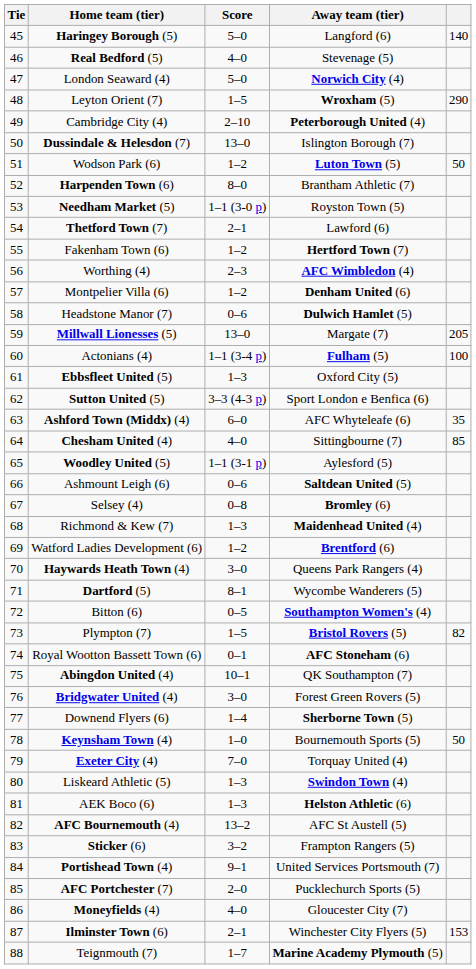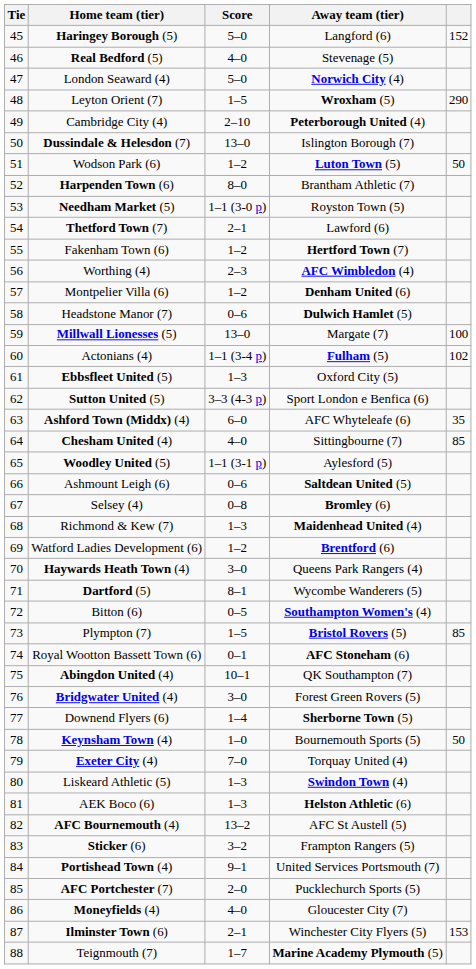 <table class="wikitable" style="text-align:center; font-size:85%">
 <tr>
 <th>Tie</th>
 <th>Home team (tier)</th>
 <th>Score</th>
 <th>Away team (tier)</th>
 <th></th>
 </tr>
 <tr>
 <td>45</td>
 <td><strong>Haringey Borough</strong> (5)</td>
 <td>5–0</td>
 <td>Langford (6)</td>
-<td>140</td>
+<td>152</td>
 </tr>
 <tr>
 <td>46</td>
 <td><strong>Real Bedford</strong> (5)</td>
 <td>4–0</td>
 <td>Stevenage (5)</td>
 <td></td>
 </tr>
 <tr>
 <td>47</td>
 <td>London Seaward (4)</td>
 <td>5–0</td>
 <td><strong><a href='#'>Norwich City</a></strong> (4)</td>
 <td></td>
 </tr>
 <tr>
 <td>48</td>
 <td>Leyton Orient (7)</td>
 <td>1–5</td>
 <td><strong>Wroxham</strong> (5)</td>
 <td>290</td>
 </tr>
 <tr>
 <td>49</td>
 <td>Cambridge City (4)</td>
 <td>2–10</td>
 <td><strong>Peterborough United</strong> (4)</td>
 <td></td>
 </tr>
 <tr>
 <td>50</td>
 <td><strong>Dussindale & Helesdon</strong> (7)</td>
 <td>13–0</td>
 <td>Islington Borough (7)</td>
 <td></td>
 </tr>
 <tr>
 <td>51</td>
 <td>Wodson Park (6)</td>
 <td>1–2</td>
 <td><strong><a href='#'>Luton Town</a></strong> (5)</td>
 <td>50</td>
 </tr>
 <tr>
 <td>52</td>
 <td><strong>Harpenden Town</strong> (6)</td>
 <td>8–0</td>
 <td>Brantham Athletic (7)</td>
 <td></td>
 </tr>
 <tr>
 <td>53</td>
 <td><strong>Needham Market</strong> (5)</td>
 <td>1–1 (3-0 <a href='#'>p</a>)</td>
 <td>Royston Town (5)</td>
 <td></td>
 </tr>
 <tr>
 <td>54</td>
 <td><strong>Thetford Town</strong> (7)</td>
 <td>2–1</td>
 <td>Lawford (6)</td>
 <td></td>
 </tr>
 <tr>
 <td>55</td>
 <td>Fakenham Town (6)</td>
 <td>1–2</td>
 <td><strong>Hertford Town</strong> (7)</td>
 <td></td>
 </tr>
 <tr>
 <td>56</td>
 <td>Worthing (4)</td>
 <td>2–3</td>
 <td><strong><a href='#'>AFC Wimbledon</a></strong> (4)</td>
 <td></td>
 </tr>
 <tr>
 <td>57</td>
 <td>Montpelier Villa (6)</td>
 <td>1–2</td>
 <td><strong>Denham United</strong> (6)</td>
 <td></td>
 </tr>
 <tr>
 <td>58</td>
 <td>Headstone Manor (7)</td>
 <td>0–6</td>
 <td><strong>Dulwich Hamlet</strong> (5)</td>
 <td></td>
 </tr>
 <tr>
 <td>59</td>
 <td><strong><a href='#'>Millwall Lionesses</a></strong> (5)</td>
 <td>13–0</td>
 <td>Margate (7)</td>
-<td>205</td>
+<td>100</td>
 </tr>
 <tr>
 <td>60</td>
 <td>Actonians (4)</td>
 <td>1–1 (3-4 <a href='#'>p</a>)</td>
 <td><strong><a href='#'>Fulham</a></strong> (5)</td>
-<td>100</td>
+<td>102</td>
 </tr>
 <tr>
 <td>61</td>
 <td><strong>Ebbsfleet United</strong> (5)</td>
 <td>1–3</td>
 <td>Oxford City (5)</td>
 <td></td>
 </tr>
 <tr>
 <td>62</td>
 <td><strong>Sutton United</strong> (5)</td>
 <td>3–3 (4-3 <a href='#'>p</a>)</td>
 <td>Sport London e Benfica (6)</td>
 <td></td>
 </tr>
 <tr>
 <td>63</td>
 <td><strong>Ashford Town (Middx)</strong> (4)</td>
 <td>6–0</td>
 <td>AFC Whyteleafe (6)</td>
 <td>35</td>
 </tr>
 <tr>
 <td>64</td>
 <td><strong>Chesham United</strong> (4)</td>
 <td>4–0</td>
 <td>Sittingbourne (7)</td>
 <td>85</td>
 </tr>
 <tr>
 <td>65</td>
 <td><strong>Woodley United</strong> (5)</td>
 <td>1–1 (3-1 <a href='#'>p</a>)</td>
 <td>Aylesford (5)</td>
 <td></td>
 </tr>
 <tr>
 <td>66</td>
 <td>Ashmount Leigh (6)</td>
 <td>0–6</td>
 <td><strong>Saltdean United</strong> (5)</td>
 <td></td>
 </tr>
 <tr>
 <td>67</td>
 <td>Selsey (4)</td>
 <td>0–8</td>
 <td><strong>Bromley</strong> (6)</td>
 <td></td>
 </tr>
 <tr>
 <td>68</td>
 <td>Richmond & Kew (7)</td>
 <td>1–3</td>
 <td><strong>Maidenhead United</strong> (4)</td>
 <td></td>
 </tr>
 <tr>
 <td>69</td>
 <td>Watford Ladies Development (6)</td>
 <td>1–2</td>
 <td><strong><a href='#'>Brentford</a></strong> (6)</td>
 <td></td>
 </tr>
 <tr>
 <td>70</td>
 <td><strong>Haywards Heath Town</strong> (4)</td>
 <td>3–0</td>
 <td>Queens Park Rangers (4)</td>
 <td></td>
 </tr>
 <tr>
 <td>71</td>
 <td><strong>Dartford</strong> (5)</td>
 <td>8–1</td>
 <td>Wycombe Wanderers (5)</td>
 <td></td>
 </tr>
 <tr>
 <td>72</td>
 <td>Bitton (6)</td>
 <td>0–5</td>
 <td><strong><a href='#'>Southampton Women's</a></strong> (4)</td>
 <td></td>
 </tr>
 <tr>
 <td>73</td>
 <td>Plympton (7)</td>
 <td>1–5</td>
 <td><strong><a href='#'>Bristol Rovers</a></strong> (5)</td>
-<td>82</td>
+<td>85</td>
 </tr>
 <tr>
 <td>74</td>
 <td>Royal Wootton Bassett Town (6)</td>
 <td>0–1</td>
 <td><strong>AFC Stoneham</strong> (6)</td>
 <td></td>
 </tr>
 <tr>
 <td>75</td>
 <td><strong>Abingdon United</strong> (4)</td>
 <td>10–1</td>
 <td>QK Southampton (7)</td>
 <td></td>
 </tr>
 <tr>
 <td>76</td>
 <td><strong><a href='#'>Bridgwater United</a></strong> (4)</td>
 <td>3–0</td>
 <td>Forest Green Rovers (5)</td>
 <td></td>
 </tr>
 <tr>
 <td>77</td>
 <td>Downend Flyers (6)</td>
 <td>1–4</td>
 <td><strong>Sherborne Town</strong> (5)</td>
 <td></td>
 </tr>
 <tr>
 <td>78</td>
 <td><strong><a href='#'>Keynsham Town</a></strong> (4)</td>
 <td>1–0</td>
 <td>Bournemouth Sports (5)</td>
 <td>50</td>
 </tr>
 <tr>
 <td>79</td>
 <td><strong><a href='#'>Exeter City</a></strong> (4)</td>
 <td>7–0</td>
 <td>Torquay United (4)</td>
 <td></td>
 </tr>
 <tr>
 <td>80</td>
 <td>Liskeard Athletic (5)</td>
 <td>1–3</td>
 <td><strong><a href='#'>Swindon Town</a></strong> (4)</td>
 <td></td>
 </tr>
 <tr>
 <td>81</td>
 <td>AEK Boco (6)</td>
 <td>1–3</td>
 <td><strong>Helston Athletic</strong> (6)</td>
 <td></td>
 </tr>
 <tr>
 <td>82</td>
 <td><strong>AFC Bournemouth</strong> (4)</td>
 <td>13–2</td>
 <td>AFC St Austell (5)</td>
 <td></td>
 </tr>
 <tr>
 <td>83</td>
 <td><strong>Sticker</strong> (6)</td>
 <td>3–2</td>
 <td>Frampton Rangers (5)</td>
 <td></td>
 </tr>
 <tr>
 <td>84</td>
 <td><strong>Portishead Town</strong> (4)</td>
 <td>9–1</td>
 <td>United Services Portsmouth (7)</td>
 <td></td>
 </tr>
 <tr>
 <td>85</td>
 <td><strong>AFC Portchester</strong> (7)</td>
 <td>2–0</td>
 <td>Pucklechurch Sports (5)</td>
 <td></td>
 </tr>
 <tr>
 <td>86</td>
 <td><strong>Moneyfields</strong> (4)</td>
 <td>4–0</td>
 <td>Gloucester City (7)</td>
 <td></td>
 </tr>
 <tr>
 <td>87</td>
 <td><strong>Ilminster Town</strong> (6)</td>
 <td>2–1</td>
 <td>Winchester City Flyers (5)</td>
 <td>153</td>
 </tr>
 <tr>
 <td>88</td>
 <td>Teignmouth (7)</td>
 <td>1–7</td>
 <td><strong>Marine Academy Plymouth</strong> (5)</td>
 <td></td>
 </tr>
 </table>
